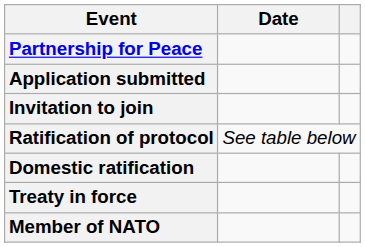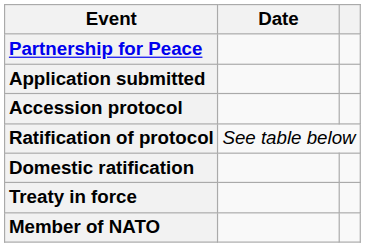 <table class="wikitable sortable plainrowheaders" style="text-align:center;">
 <tr>
 <th scope="col">Event</th>
 <th scope="col">Date</th>
 <th scope="col" class="unsortable"></th>
 </tr>
 <tr>
 <th scope="row" style="text-align:left;"><a href='#'>Partnership for Peace</a></th>
 <td></td>
 <td></td>
 </tr>
 <tr>
 <th scope="row" style="text-align:left;">Application submitted</th>
 <td></td>
 <td></td>
 </tr>
 <tr>
-<th scope="row" style="text-align:left;">Invitation to join</th>
+<th scope="row" style="text-align:left;">Accession protocol</th>
 <td></td>
 <td></td>
 </tr>
 <tr>
 <th scope="row" style="text-align:left;">Ratification of protocol</th>
 <td colspan="2" style="text-align:center;"><em>See table below</em></td>
 </tr>
 <tr>
 <th scope="row" style="text-align:left;">Domestic ratification</th>
 <td></td>
 <td></td>
 </tr>
 <tr>
 <th scope="row" style="text-align:left;">Treaty in force</th>
 <td></td>
 <td></td>
 </tr>
 <tr>
 <th scope="row" style="text-align:left;">Member of NATO</th>
 <td></td>
 <td></td>
 </tr>
 </table>
